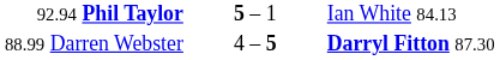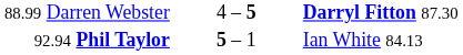 <table style="text-align:center">
 <tr>
 <th width=223></th>
 <th width=100></th>
 <th width=223></th>
 </tr>
 <tr>
+<td align=right><small><span>88.99</span></small> <a href='#'>Darren Webster</a> </td>
+<td>4 – <strong>5</strong></td>
+<td align=left> <strong><a href='#'>Darryl Fitton</a></strong> <small><span>87.30</span></small></td>
+</tr>
+<tr>
 <td align=right><small><span>92.94</span></small> <strong><a href='#'>Phil Taylor</a></strong> </td>
 <td><strong>5</strong> – 1</td>
 <td align=left> <a href='#'>Ian White</a> <small><span>84.13</span></small></td>
 </tr>
-<tr>
-<td align=right><small><span>88.99</span></small> <a href='#'>Darren Webster</a> </td>
-<td>4 – <strong>5</strong></td>
-<td align=left> <strong><a href='#'>Darryl Fitton</a></strong> <small><span>87.30</span></small></td>
-</tr>
 </table>
